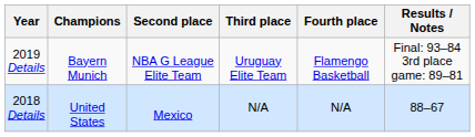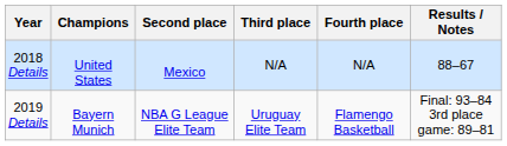 <table class=wikitable>
 <tr align="center">
 <th>Year</th>
 <th>Champions</th>
 <th>Second place</th>
 <th>Third place</th>
 <th>Fourth place</th>
 <th>Results / Notes</th>
 </tr>
+<tr align=center bgcolor=#D0E7FF>
+<td>2018<br><em><a href='#'>Details</a></em></td>
+<td><br><a href='#'>United States</a></td>
+<td><br><a href='#'>Mexico</a></td>
+<td>N/A</td>
+<td>N/A</td>
+<td>88–67<br></td>
+</tr>
 <tr align=center>
 <td>2019<br><em><a href='#'>Details</a></em></td>
 <td><br><a href='#'>Bayern Munich</a></td>
 <td><br><a href='#'>NBA G League Elite Team</a></td>
 <td><br><a href='#'>Uruguay Elite Team</a></td>
 <td><br><a href='#'>Flamengo Basketball</a></td>
 <td>Final: 93–84<br>3rd place game: 89–81</td>
 </tr>
-<tr align=center bgcolor=#D0E7FF>
-<td>2018<br><em><a href='#'>Details</a></em></td>
-<td><br><a href='#'>United States</a></td>
-<td><br><a href='#'>Mexico</a></td>
-<td>N/A</td>
-<td>N/A</td>
-<td>88–67<br></td>
-</tr>
 </table>
